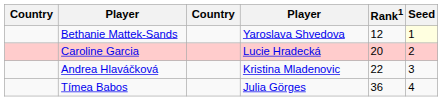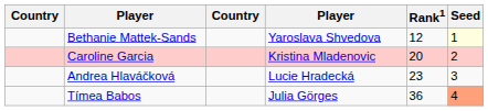 <table class="sortable wikitable">
 <tr>
 <th width="70">Country</th>
 <th width="175">Player</th>
 <th width="70">Country</th>
 <th width="175">Player</th>
 <th>Rank<sup>1</sup></th>
 <th>Seed</th>
 </tr>
 <tr>
 <td></td>
 <td><a href='#'>Bethanie Mattek-Sands</a></td>
 <td></td>
 <td><a href='#'>Yaroslava Shvedova</a></td>
 <td>12</td>
 <td style="background: lightyellow;">1</td>
 </tr>
 <tr style="background:#fcc;">
 <td></td>
 <td><a href='#'>Caroline Garcia</a></td>
 <td></td>
-<td><a href='#'>Lucie Hradecká</a></td>
+<td><a href='#'>Kristina Mladenovic</a></td>
 <td>20</td>
 <td>2</td>
 </tr>
 <tr>
 <td></td>
 <td><a href='#'>Andrea Hlaváčková</a></td>
 <td></td>
-<td><a href='#'>Kristina Mladenovic</a></td>
-<td>22</td>
+<td><a href='#'>Lucie Hradecká</a></td>
+<td>23</td>
 <td>3</td>
 </tr>
 <tr>
 <td></td>
 <td><a href='#'>Tímea Babos</a></td>
 <td></td>
 <td><a href='#'>Julia Görges</a></td>
 <td>36</td>
-<td>4</td>
+<td style="background: lightsalmon;">4</td>
 </tr>
 </table>
